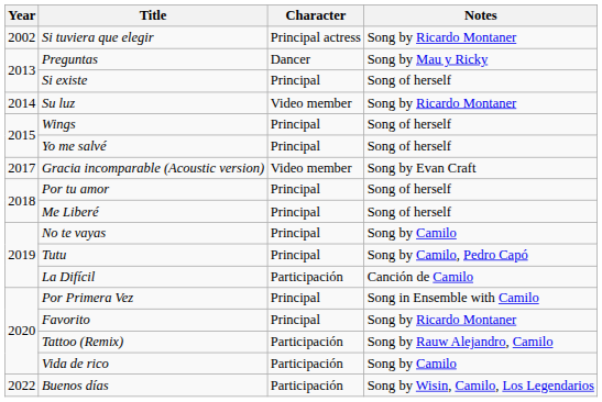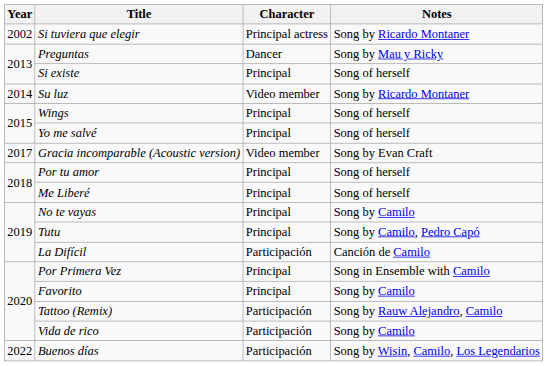 <table class="wikitable sortable">
 <tr>
 <th>Year</th>
 <th>Title</th>
 <th>Character</th>
 <th class="unsortable">Notes</th>
 </tr>
 <tr>
 <td>2002</td>
 <td><em>Si tuviera que elegir</em></td>
 <td>Principal actress</td>
 <td>Song by <a href='#'>Ricardo Montaner</a></td>
 </tr>
 <tr>
 <td rowspan="2">2013</td>
 <td><em>Preguntas</em></td>
 <td>Dancer</td>
 <td>Song by <a href='#'>Mau y Ricky</a></td>
 </tr>
 <tr>
 <td><em>Si existe</em></td>
 <td>Principal</td>
 <td>Song of herself</td>
 </tr>
 <tr>
 <td>2014</td>
 <td><em>Su luz</em></td>
 <td>Video member</td>
 <td>Song by <a href='#'>Ricardo Montaner</a></td>
 </tr>
 <tr>
 <td rowspan="2">2015</td>
 <td><em>Wings</em></td>
 <td>Principal</td>
 <td>Song of herself</td>
 </tr>
 <tr>
 <td><em>Yo me salvé</em></td>
 <td>Principal</td>
 <td>Song of herself</td>
 </tr>
 <tr>
 <td>2017</td>
 <td><em>Gracia incomparable (Acoustic version)</em></td>
 <td>Video member</td>
 <td>Song by Evan Craft</td>
 </tr>
 <tr>
 <td rowspan="2">2018</td>
 <td><em> Por tu amor</em></td>
 <td>Principal</td>
 <td>Song of herself</td>
 </tr>
 <tr>
 <td><em>Me Liberé</em></td>
 <td>Principal</td>
 <td>Song of herself</td>
 </tr>
 <tr>
 <td rowspan="3">2019</td>
 <td><em>No te vayas</em></td>
 <td>Principal</td>
 <td>Song by <a href='#'>Camilo</a></td>
 </tr>
 <tr>
 <td><em>Tutu</em></td>
 <td>Principal</td>
 <td>Song by <a href='#'>Camilo</a>, <a href='#'>Pedro Capó</a></td>
 </tr>
 <tr>
 <td><em>La Difícil</em></td>
 <td>Participación</td>
 <td>Canción de <a href='#'>Camilo</a></td>
 </tr>
 <tr>
 <td rowspan="4">2020</td>
 <td><em>Por Primera Vez</em></td>
 <td>Principal</td>
 <td>Song in Ensemble with <a href='#'>Camilo</a></td>
 </tr>
 <tr>
 <td><em>Favorito</em></td>
 <td>Principal</td>
-<td>Song by <a href='#'>Ricardo Montaner</a></td>
+<td>Song by <a href='#'>Camilo</a></td>
 </tr>
 <tr>
 <td><em>Tattoo (Remix)</em></td>
 <td>Participación</td>
 <td>Song by <a href='#'>Rauw Alejandro</a>, <a href='#'>Camilo</a></td>
 </tr>
 <tr>
 <td><em>Vida de rico</em></td>
 <td>Participación</td>
 <td>Song by <a href='#'>Camilo</a></td>
 </tr>
 <tr>
 <td>2022</td>
 <td><em>Buenos días</em></td>
 <td>Participación</td>
 <td>Song by <a href='#'>Wisin</a>, <a href='#'>Camilo</a>, <a href='#'>Los Legendarios</a></td>
 </tr>
 </table>
